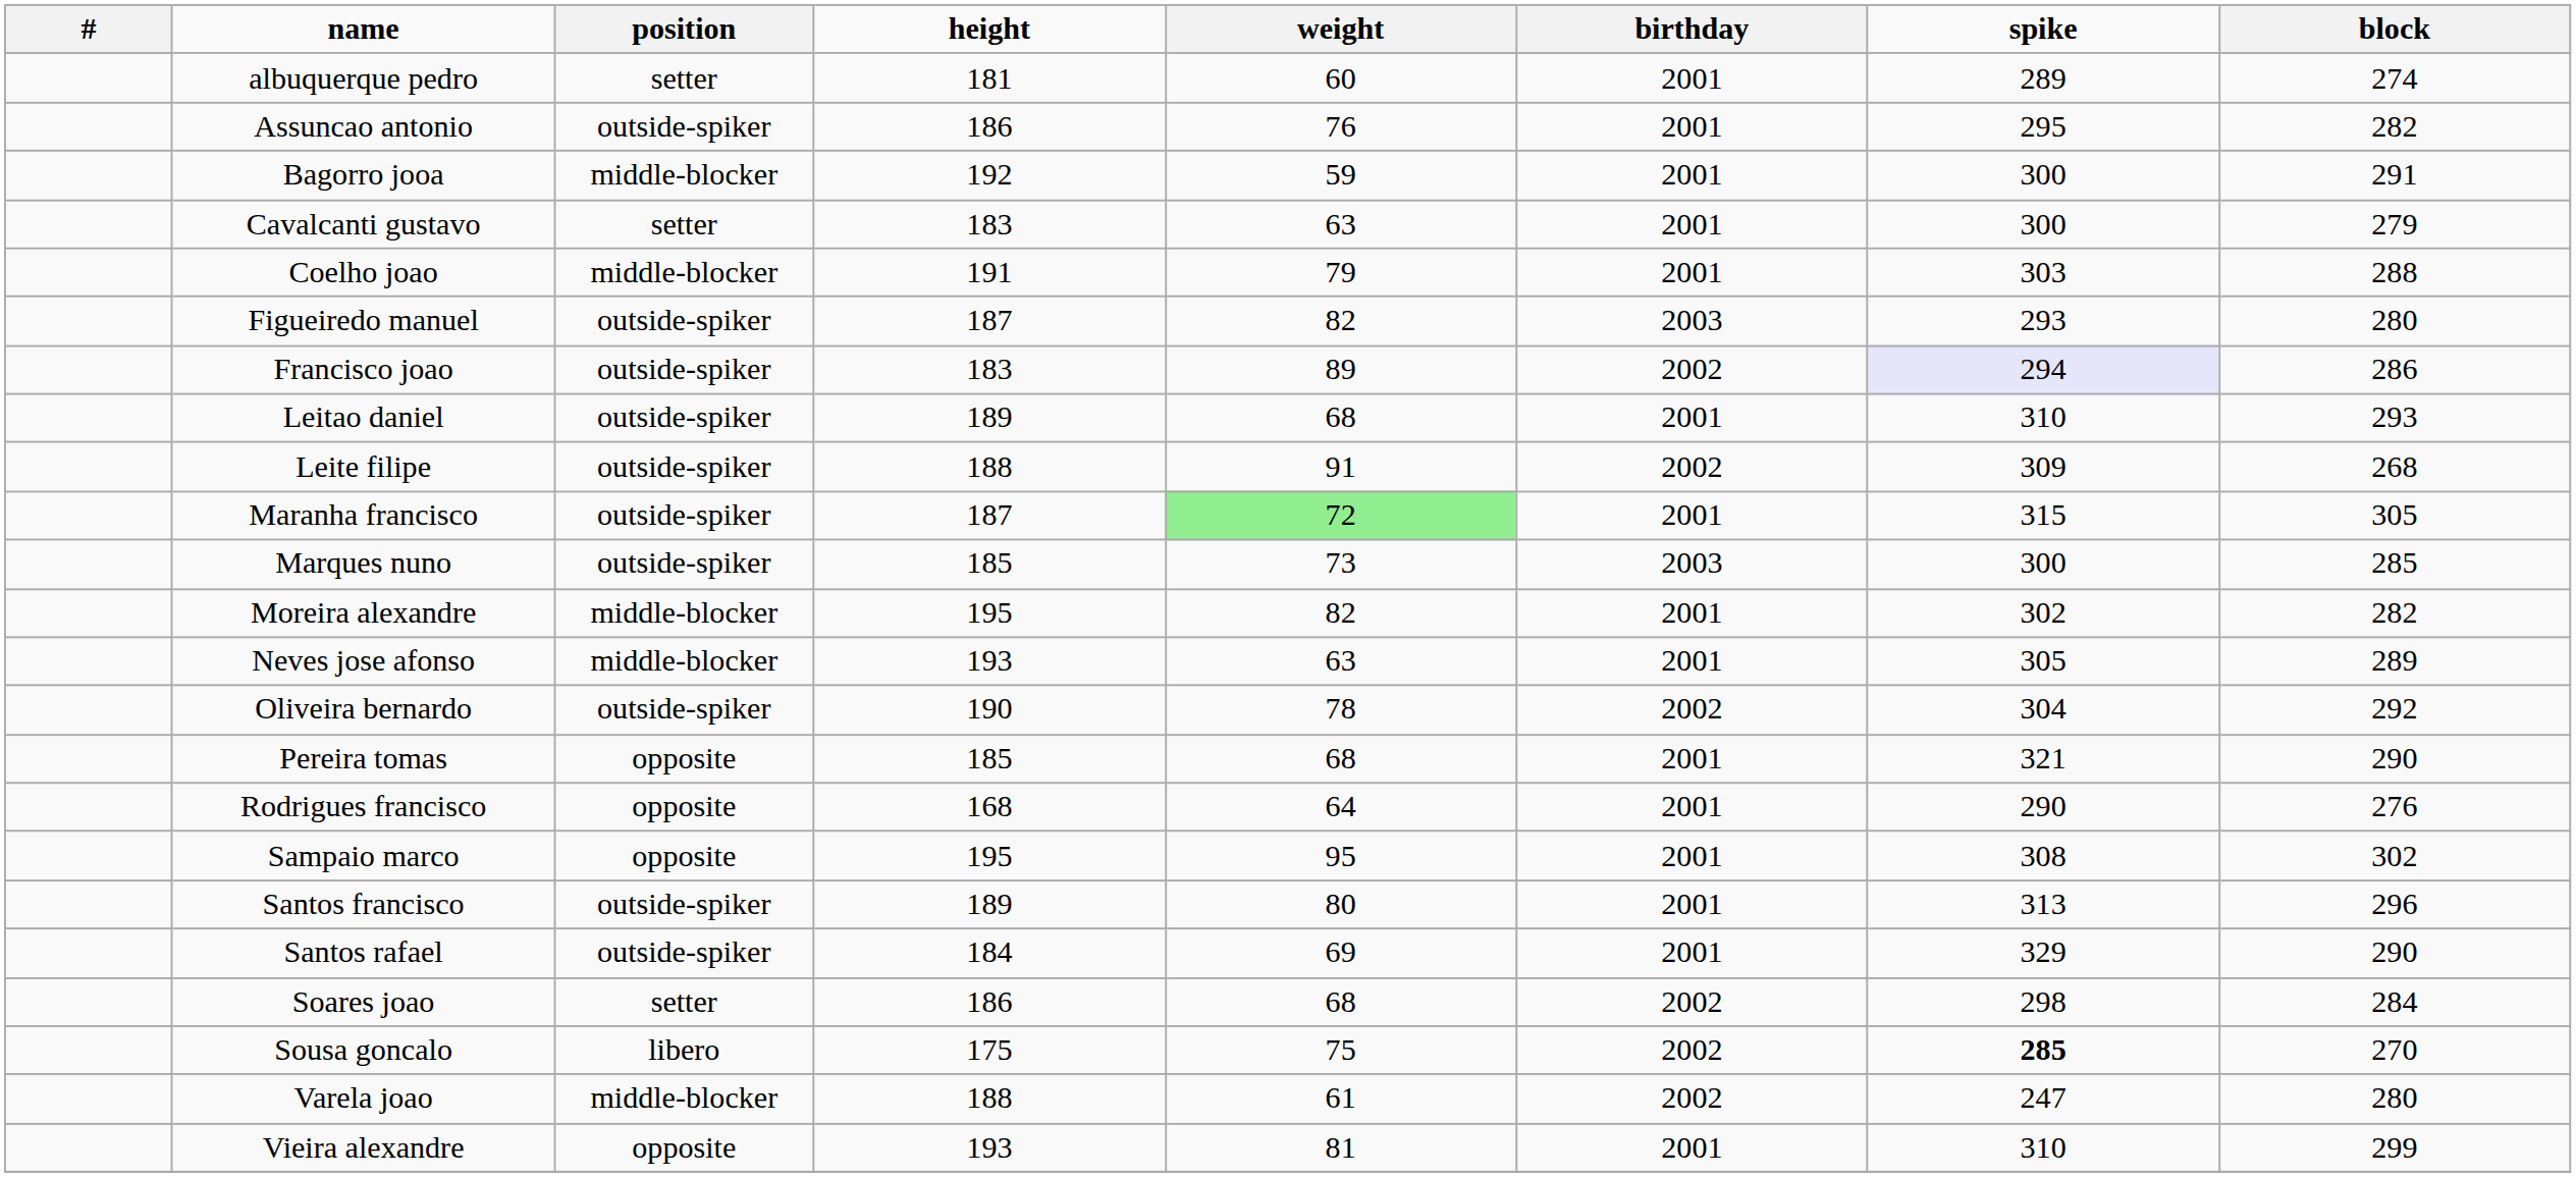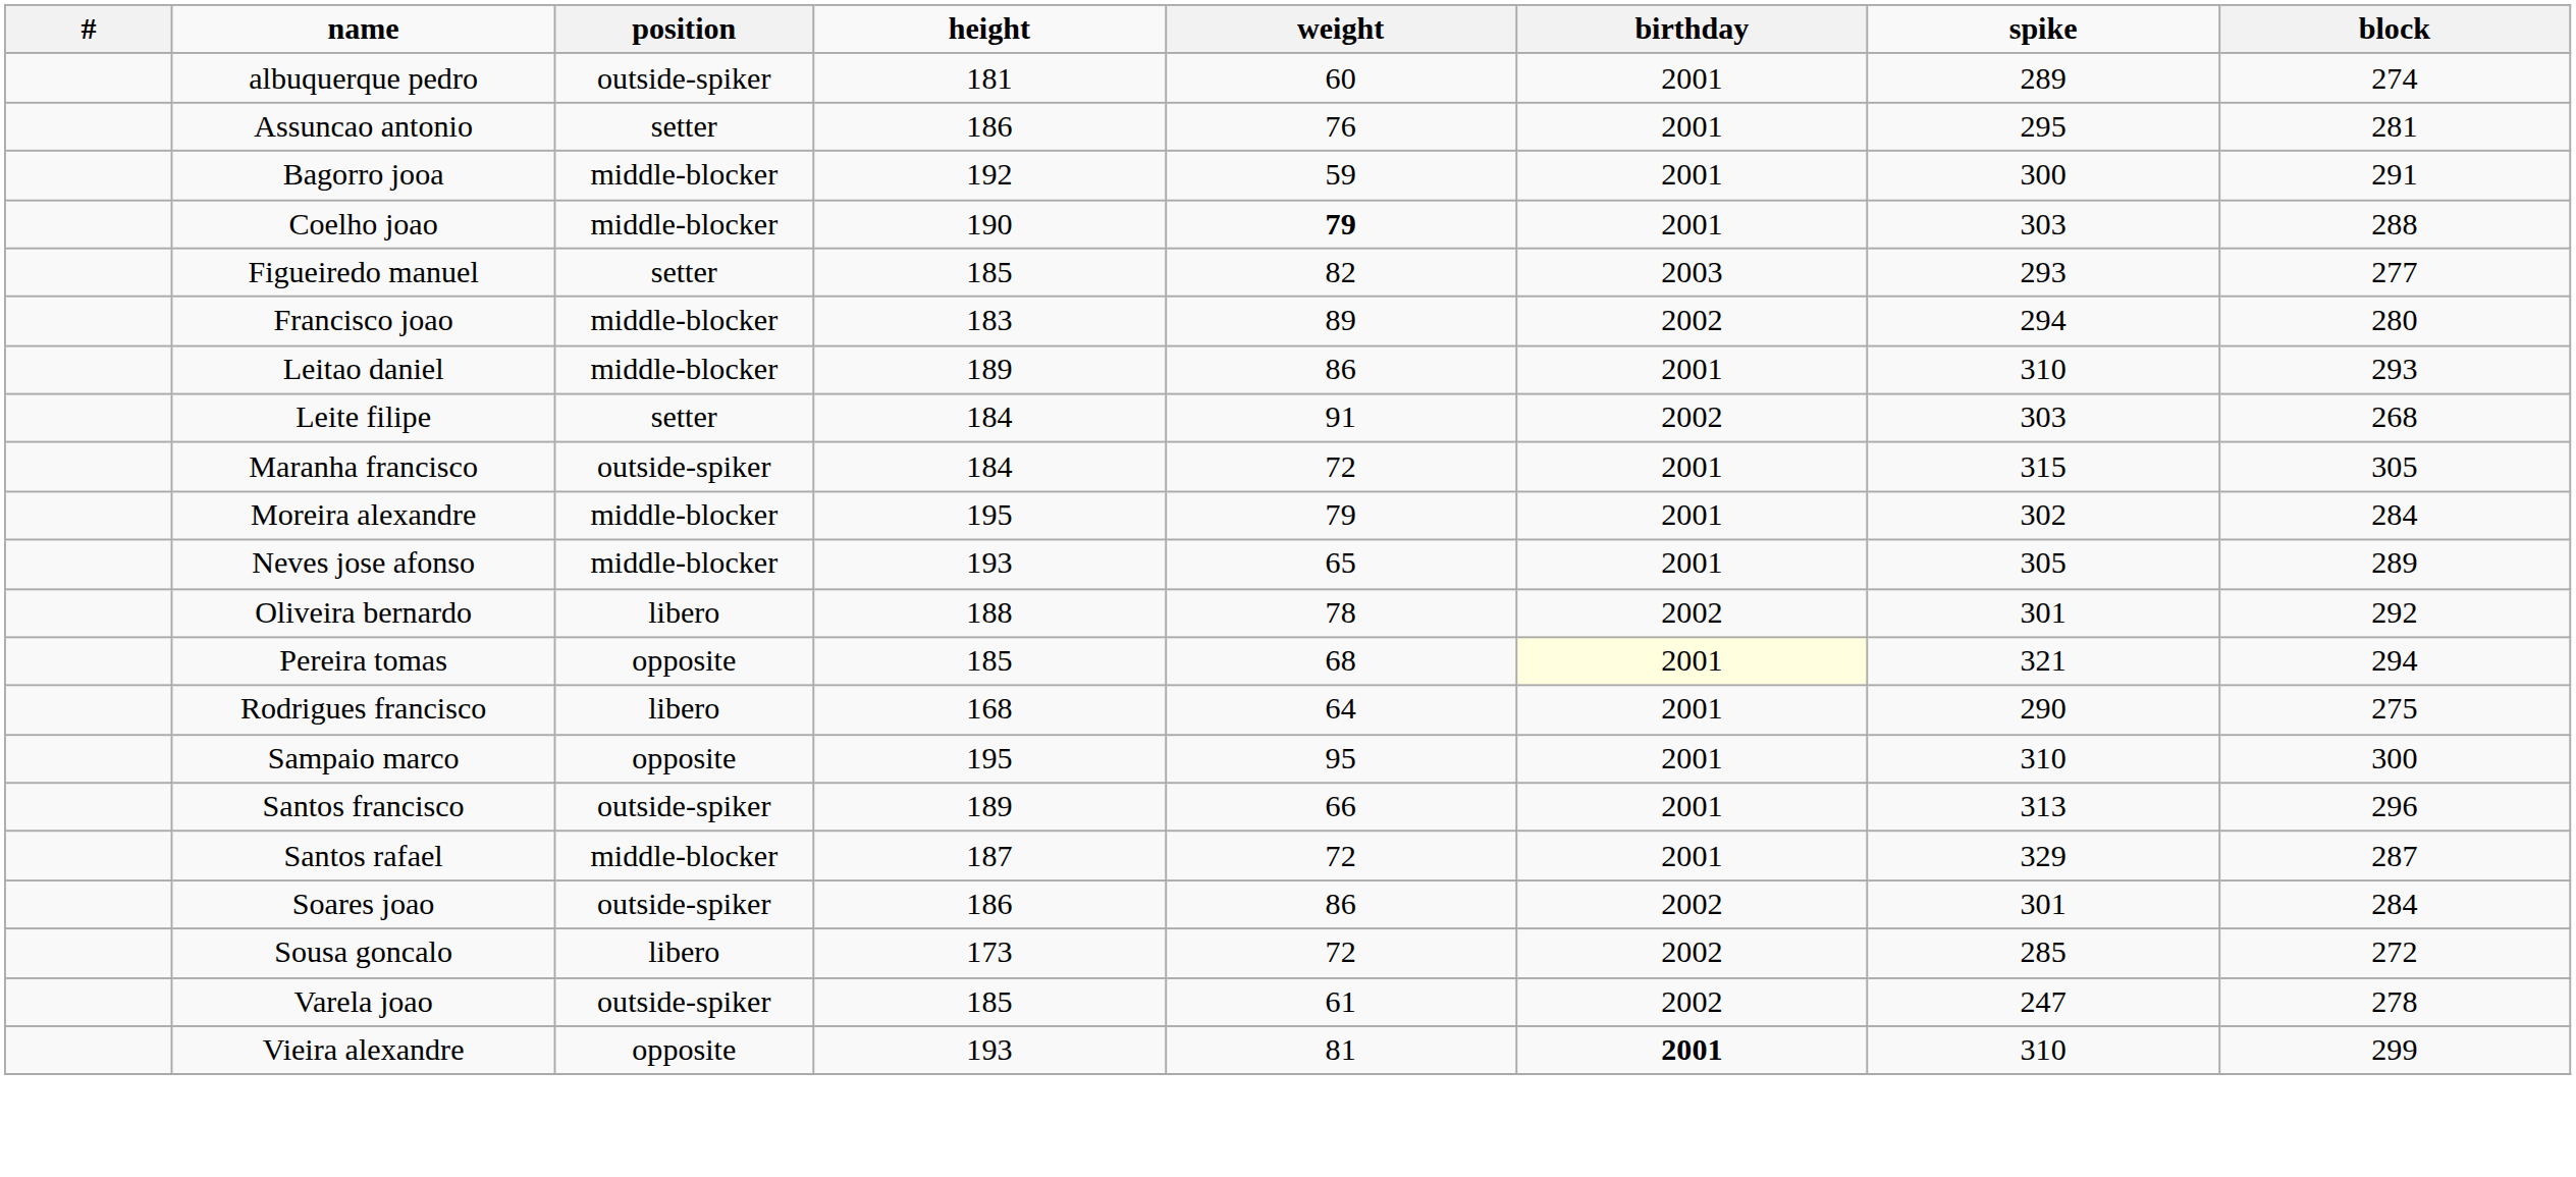 <table Class="wikitable sortable" style="text-align:center;">
 <tr>
 <th Style="width:5em">#</th>
 <td style="width:12em"><strong>name</strong></td>
 <th Style="width:8em"><strong>position</strong></th>
 <td style="width:11em"><strong>height</strong></td>
 <th Style="width:11em"><strong>weight</strong></th>
 <th Style="width:11em"><strong>birthday</strong></th>
 <td style="width:11em"><strong>spike</strong></td>
 <th Style="width:11em"><strong>block</strong></th>
 </tr>
 <tr>
 <td></td>
 <td>albuquerque pedro</td>
-<td>setter</td>
+<td>outside-spiker</td>
 <td>181</td>
 <td>60</td>
 <td>2001</td>
 <td>289</td>
 <td>274</td>
 </tr>
 <tr>
 <td></td>
 <td>Assuncao antonio</td>
-<td>outside-spiker</td>
+<td>setter</td>
 <td>186</td>
 <td>76</td>
 <td>2001</td>
 <td>295</td>
-<td>282</td>
+<td>281</td>
 </tr>
 <tr>
 <td></td>
 <td>Bagorro jooa</td>
 <td>middle-blocker</td>
 <td>192</td>
 <td>59</td>
 <td>2001</td>
 <td>300</td>
 <td>291</td>
 </tr>
 <tr>
 <td></td>
-<td>Cavalcanti gustavo</td>
-<td>setter</td>
-<td>183</td>
-<td>63</td>
-<td>2001</td>
-<td>300</td>
-<td>279</td>
-</tr>
-<tr>
-<td></td>
 <td>Coelho joao</td>
 <td>middle-blocker</td>
-<td>191</td>
-<td>79</td>
+<td>190</td>
+<td><strong>79</strong></td>
 <td>2001</td>
 <td>303</td>
 <td>288</td>
 </tr>
 <tr>
 <td></td>
 <td>Figueiredo manuel</td>
-<td>outside-spiker</td>
-<td>187</td>
+<td>setter</td>
+<td>185</td>
 <td>82</td>
 <td>2003</td>
 <td>293</td>
+<td>277</td>
+</tr>
+<tr>
+<td></td>
+<td>Francisco joao</td>
+<td>middle-blocker</td>
+<td>183</td>
+<td>89</td>
+<td>2002</td>
+<td>294</td>
 <td>280</td>
 </tr>
 <tr>
 <td></td>
-<td>Francisco joao</td>
-<td>outside-spiker</td>
-<td>183</td>
-<td>89</td>
-<td>2002</td>
-<td style="background: lavender;">294</td>
-<td>286</td>
-</tr>
-<tr>
-<td></td>
 <td>Leitao daniel</td>
-<td>outside-spiker</td>
+<td>middle-blocker</td>
 <td>189</td>
-<td>68</td>
+<td>86</td>
 <td>2001</td>
 <td>310</td>
 <td>293</td>
 </tr>
 <tr>
 <td></td>
 <td>Leite filipe</td>
-<td>outside-spiker</td>
-<td>188</td>
+<td>setter</td>
+<td>184</td>
 <td>91</td>
 <td>2002</td>
-<td>309</td>
+<td>303</td>
 <td>268</td>
 </tr>
 <tr>
 <td></td>
 <td>Maranha francisco</td>
 <td>outside-spiker</td>
-<td>187</td>
-<td style="background: lightgreen;">72</td>
+<td>184</td>
+<td>72</td>
 <td>2001</td>
 <td>315</td>
 <td>305</td>
 </tr>
 <tr>
 <td></td>
-<td>Marques nuno</td>
-<td>outside-spiker</td>
-<td>185</td>
-<td>73</td>
-<td>2003</td>
-<td>300</td>
-<td>285</td>
-</tr>
-<tr>
-<td></td>
 <td>Moreira alexandre</td>
 <td>middle-blocker</td>
 <td>195</td>
-<td>82</td>
+<td>79</td>
 <td>2001</td>
 <td>302</td>
-<td>282</td>
+<td>284</td>
 </tr>
 <tr>
 <td></td>
 <td>Neves jose afonso</td>
 <td>middle-blocker</td>
 <td>193</td>
-<td>63</td>
+<td>65</td>
 <td>2001</td>
 <td>305</td>
 <td>289</td>
 </tr>
 <tr>
 <td></td>
 <td>Oliveira bernardo</td>
-<td>outside-spiker</td>
-<td>190</td>
+<td>libero</td>
+<td>188</td>
 <td>78</td>
 <td>2002</td>
-<td>304</td>
+<td>301</td>
 <td>292</td>
 </tr>
 <tr>
 <td></td>
 <td>Pereira tomas</td>
 <td>opposite</td>
 <td>185</td>
 <td>68</td>
-<td>2001</td>
+<td style="background: lightyellow;">2001</td>
 <td>321</td>
-<td>290</td>
+<td>294</td>
 </tr>
 <tr>
 <td></td>
 <td>Rodrigues francisco</td>
-<td>opposite</td>
+<td>libero</td>
 <td>168</td>
 <td>64</td>
 <td>2001</td>
 <td>290</td>
-<td>276</td>
+<td>275</td>
 </tr>
 <tr>
 <td></td>
 <td>Sampaio marco</td>
 <td>opposite</td>
 <td>195</td>
 <td>95</td>
 <td>2001</td>
-<td>308</td>
-<td>302</td>
+<td>310</td>
+<td>300</td>
 </tr>
 <tr>
 <td></td>
 <td>Santos francisco</td>
 <td>outside-spiker</td>
 <td>189</td>
-<td>80</td>
+<td>66</td>
 <td>2001</td>
 <td>313</td>
 <td>296</td>
 </tr>
 <tr>
 <td></td>
 <td>Santos rafael</td>
-<td>outside-spiker</td>
-<td>184</td>
-<td>69</td>
+<td>middle-blocker</td>
+<td>187</td>
+<td>72</td>
 <td>2001</td>
 <td>329</td>
-<td>290</td>
+<td>287</td>
 </tr>
 <tr>
 <td></td>
 <td>Soares joao</td>
-<td>setter</td>
+<td>outside-spiker</td>
 <td>186</td>
-<td>68</td>
+<td>86</td>
 <td>2002</td>
-<td>298</td>
+<td>301</td>
 <td>284</td>
 </tr>
 <tr>
 <td></td>
 <td>Sousa goncalo</td>
 <td>libero</td>
-<td>175</td>
-<td>75</td>
+<td>173</td>
+<td>72</td>
 <td>2002</td>
-<td><strong>285</strong></td>
-<td>270</td>
+<td>285</td>
+<td>272</td>
 </tr>
 <tr>
 <td></td>
 <td>Varela joao</td>
-<td>middle-blocker</td>
-<td>188</td>
+<td>outside-spiker</td>
+<td>185</td>
 <td>61</td>
 <td>2002</td>
 <td>247</td>
-<td>280</td>
+<td>278</td>
 </tr>
 <tr>
 <td></td>
 <td>Vieira alexandre</td>
 <td>opposite</td>
 <td>193</td>
 <td>81</td>
-<td>2001</td>
+<td><strong>2001</strong></td>
 <td>310</td>
 <td>299</td>
 </tr>
 <tr>
 </tr>
 </table>
